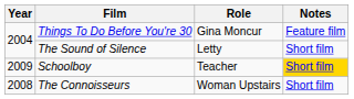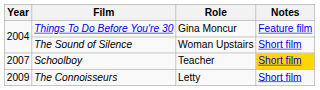 <table class="wikitable">
 <tr>
 <th>Year</th>
 <th>Film</th>
 <th>Role</th>
 <th>Notes</th>
 </tr>
 <tr>
 <td rowspan="2">2004</td>
 <td><em><a href='#'>Things To Do Before You're 30</a></em></td>
 <td>Gina Moncur</td>
 <td><a href='#'>Feature film</a></td>
 </tr>
 <tr>
 <td><em>The Sound of Silence</em></td>
-<td>Letty</td>
+<td>Woman Upstairs</td>
 <td><a href='#'>Short film</a></td>
 </tr>
 <tr>
-<td rowspan="1">2009</td>
+<td rowspan="1">2007</td>
 <td><em>Schoolboy</em></td>
 <td>Teacher</td>
 <td style="background: gold;"><a href='#'>Short film</a></td>
 </tr>
 <tr>
-<td rowspan="1">2008</td>
+<td rowspan="1">2009</td>
 <td><em>The Connoisseurs</em></td>
-<td>Woman Upstairs</td>
+<td>Letty</td>
 <td><a href='#'>Short film</a></td>
 </tr>
 </table>
